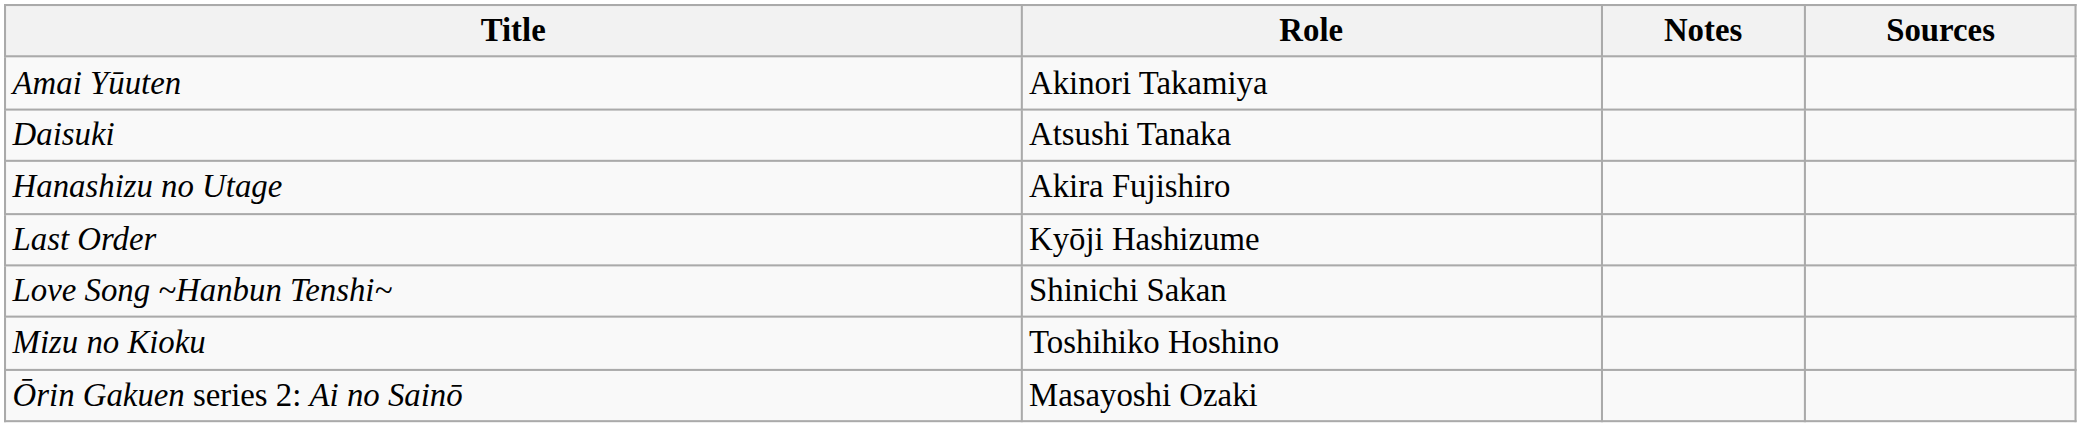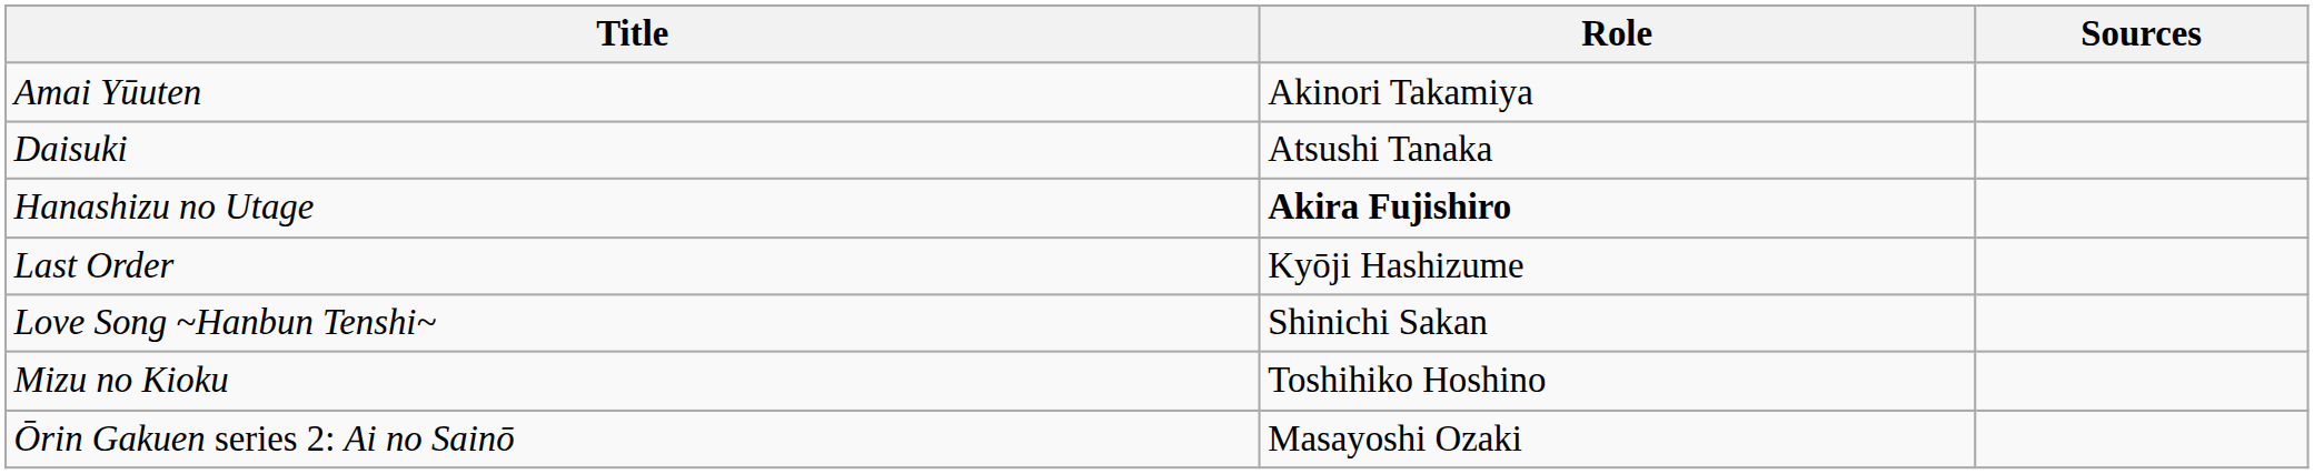 <table class="sortable wikitable" style="min-width:80%;">
 <tr>
 <th>Title</th>
 <th>Role</th>
-<th class="unsortable">Notes</th>
 <th class="unsortable">Sources</th>
 </tr>
 <tr>
 <td><em>Amai Yūuten</em></td>
 <td>Akinori Takamiya</td>
 <td></td>
-<td></td>
 </tr>
 <tr>
 <td><em>Daisuki</em></td>
 <td>Atsushi Tanaka</td>
 <td></td>
-<td></td>
 </tr>
 <tr>
 <td><em>Hanashizu no Utage</em></td>
-<td>Akira Fujishiro</td>
-<td></td>
+<td><strong>Akira Fujishiro</strong></td>
 <td></td>
 </tr>
 <tr>
 <td><em>Last Order</em></td>
 <td>Kyōji Hashizume</td>
 <td></td>
-<td></td>
 </tr>
 <tr>
 <td><em>Love Song ~Hanbun Tenshi~</em></td>
 <td>Shinichi Sakan</td>
-<td></td>
 <td></td>
 </tr>
 <tr>
 <td><em>Mizu no Kioku</em></td>
 <td>Toshihiko Hoshino</td>
 <td></td>
-<td></td>
 </tr>
 <tr>
 <td><em>Ōrin Gakuen</em> series 2: <em>Ai no Sainō</em></td>
 <td>Masayoshi Ozaki</td>
 <td></td>
-<td></td>
 </tr>
 </table>
